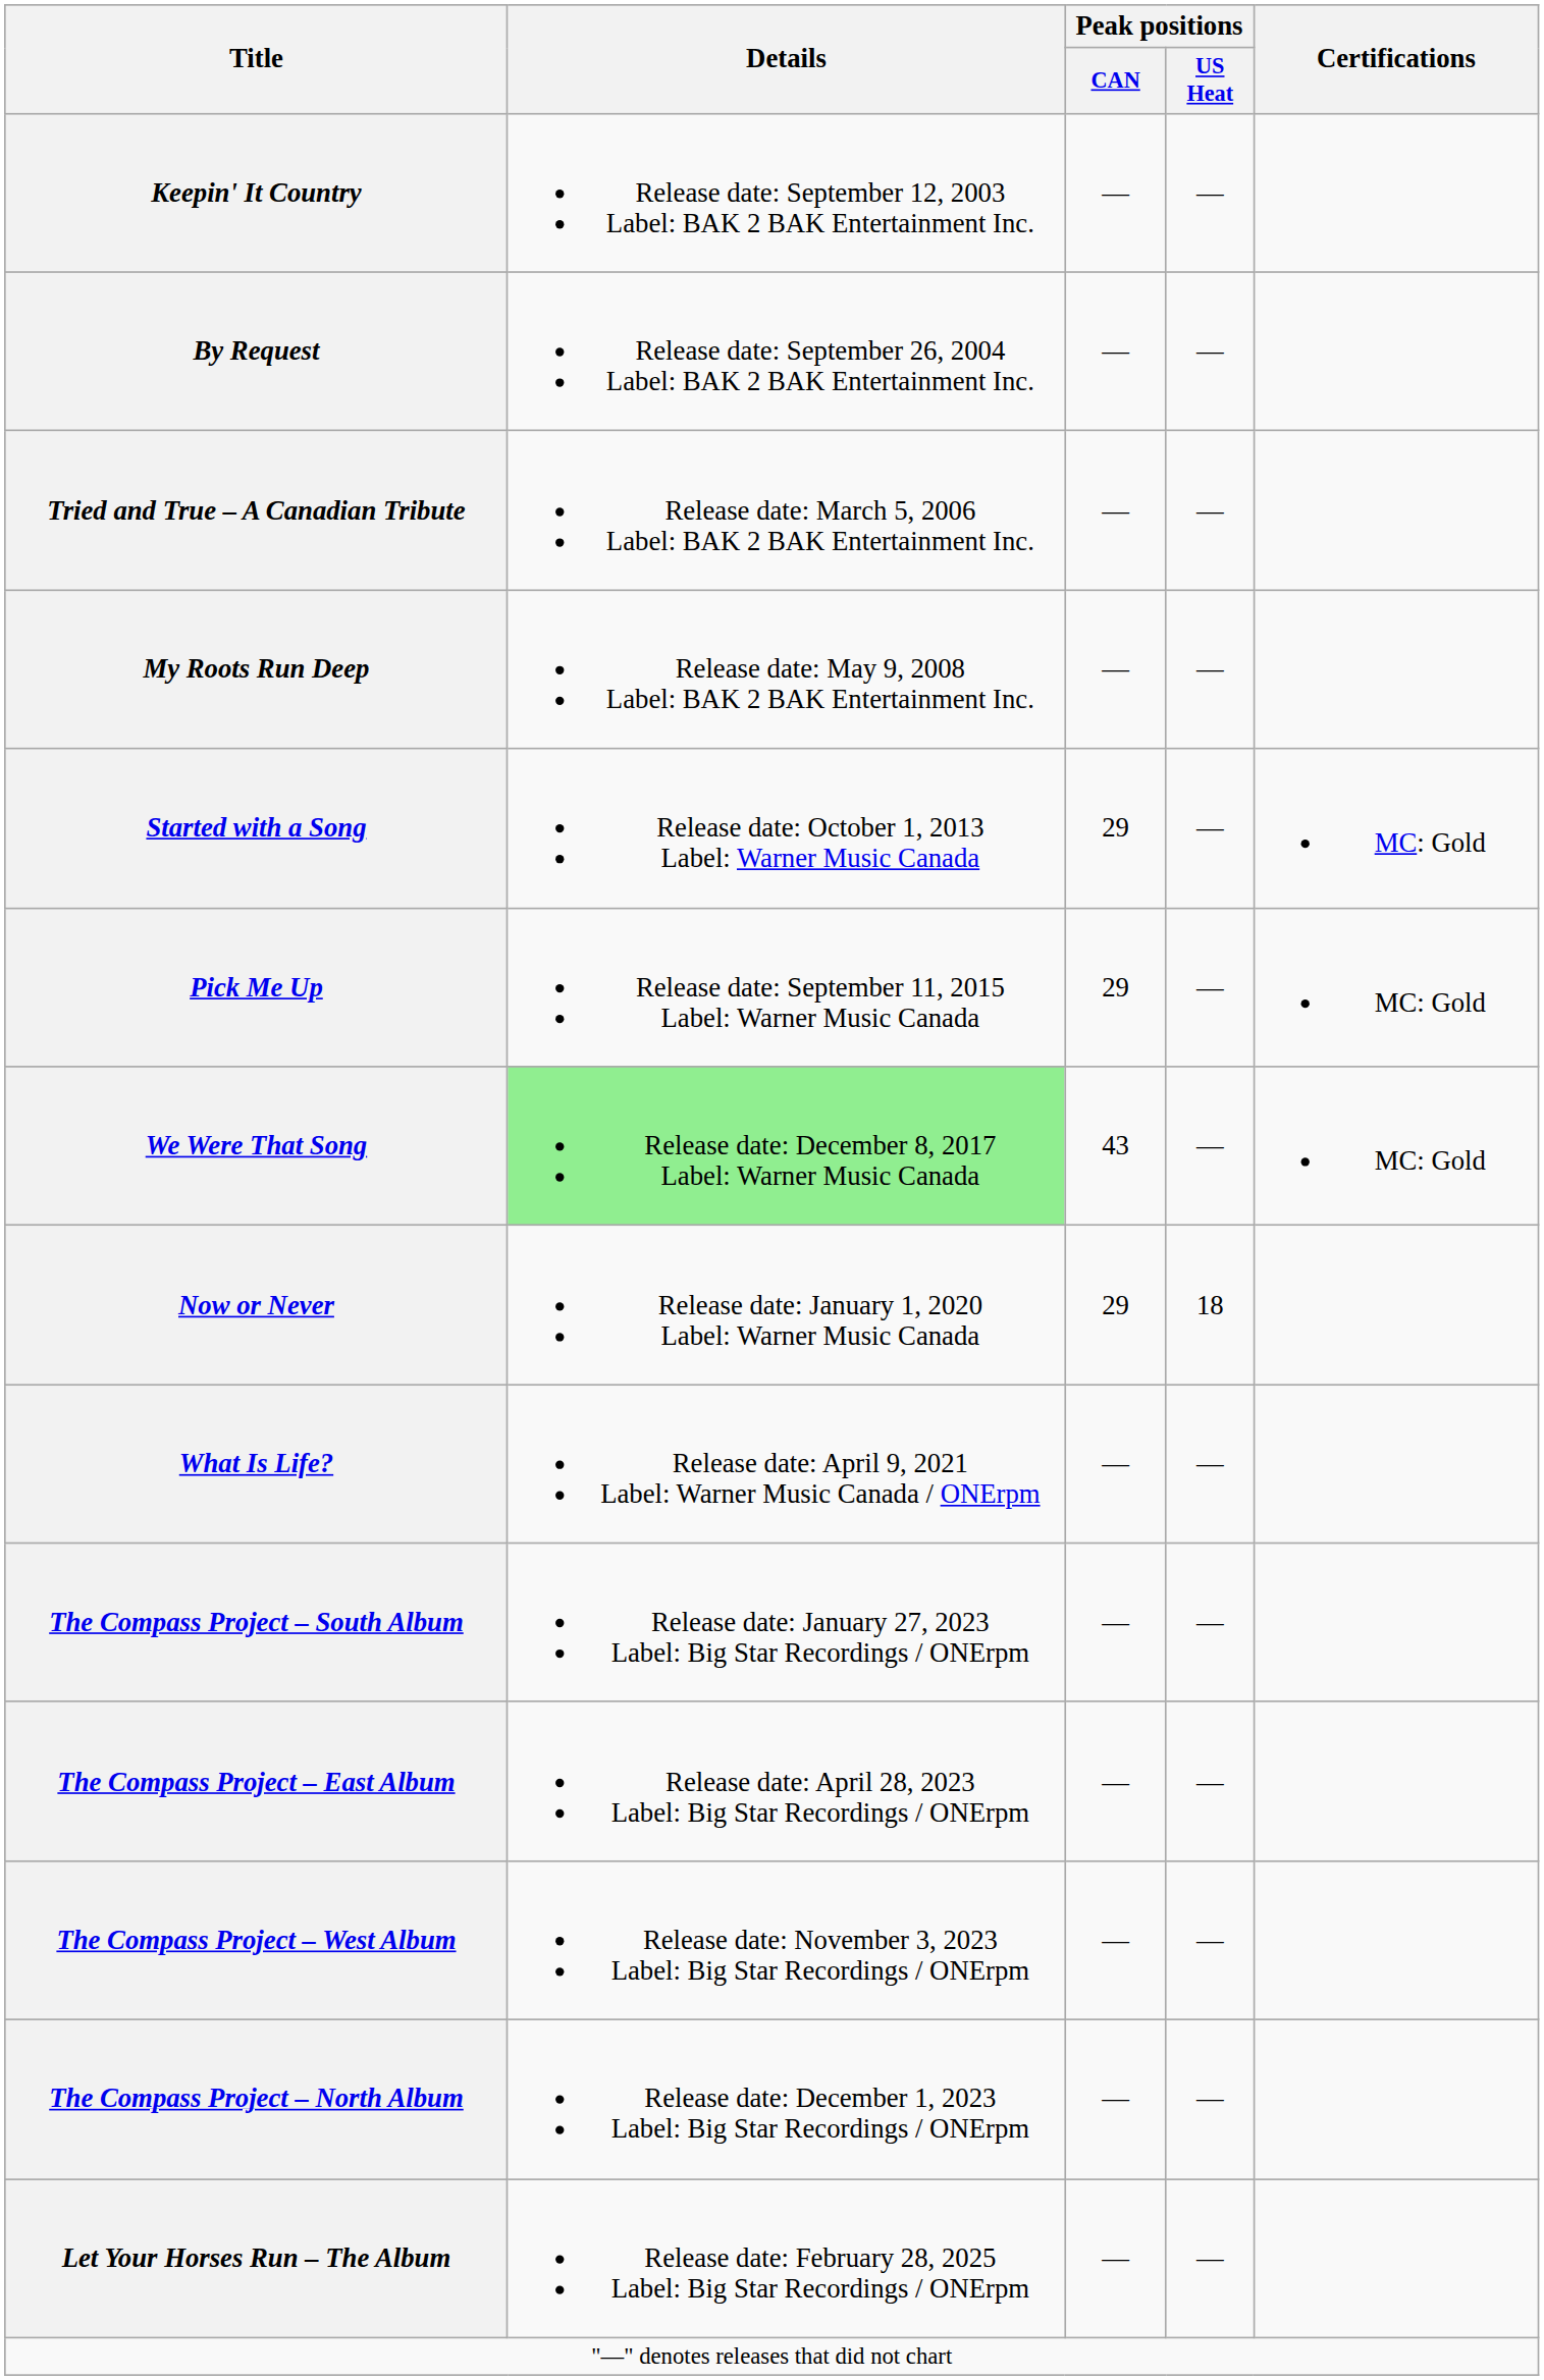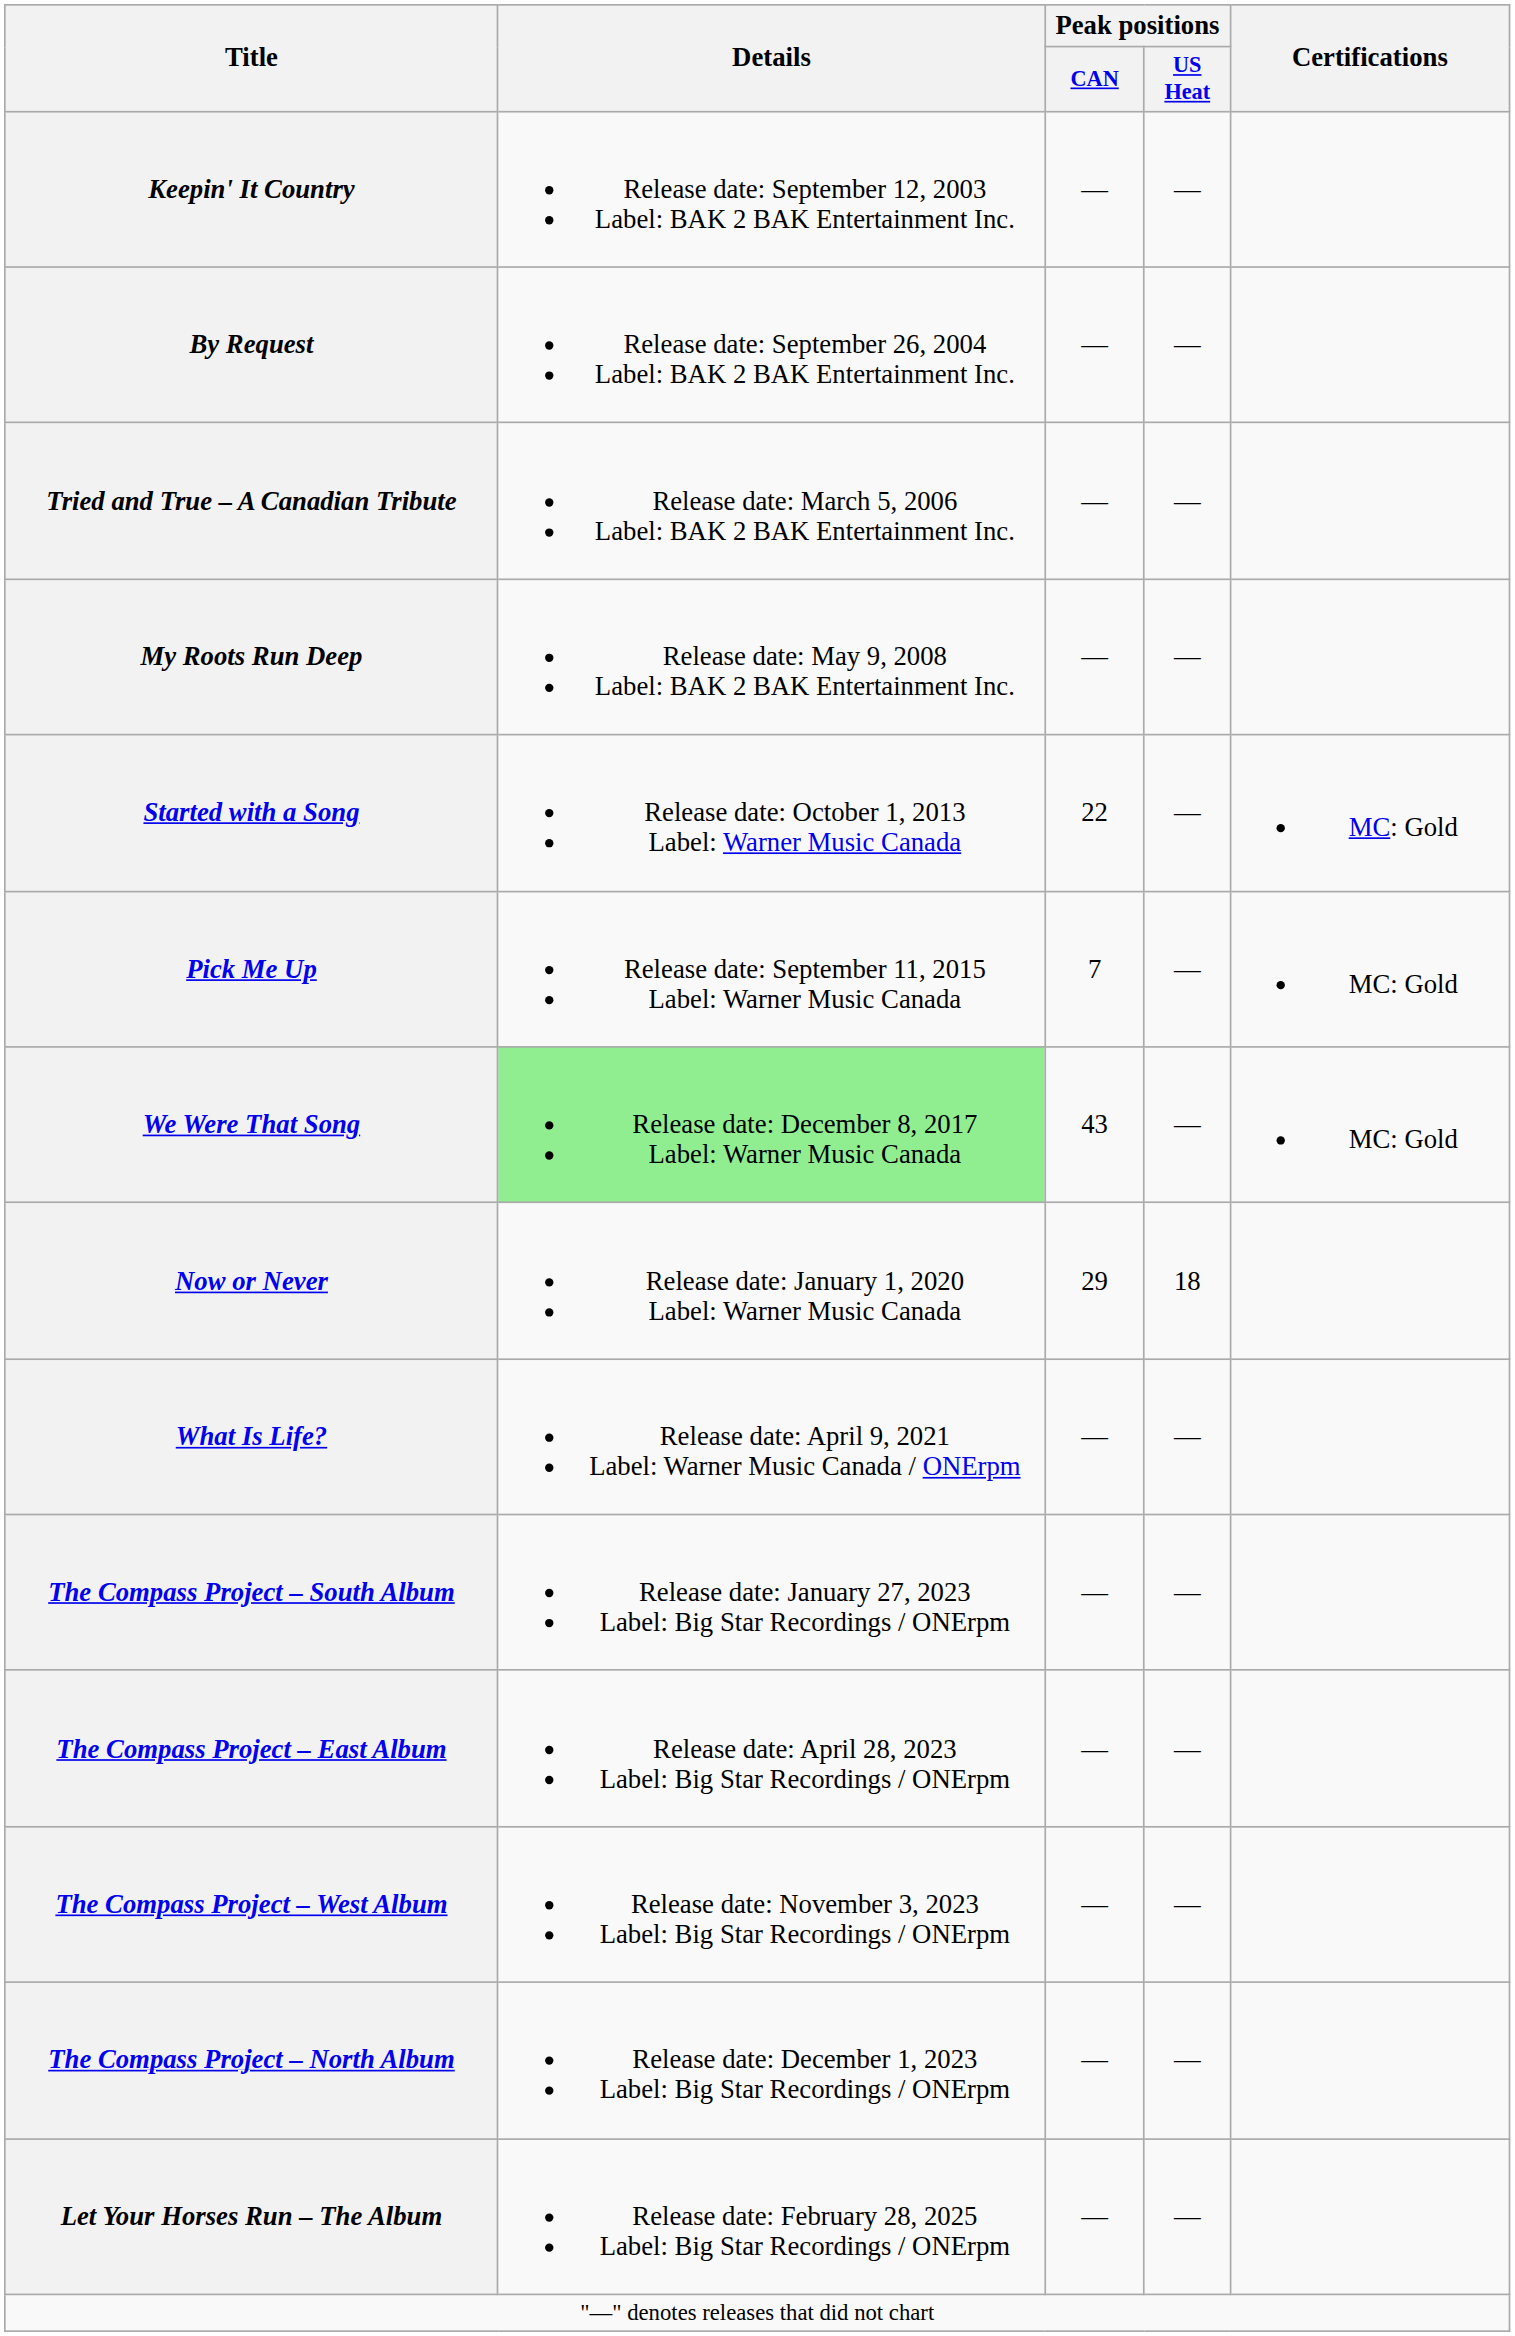 <table class="wikitable plainrowheaders" style="text-align:center;">
 <tr>
 <th rowspan="2" style="width:18em;">Title</th>
 <th rowspan="2" style="width:20em;">Details</th>
 <th colspan="2">Peak positions</th>
 <th rowspan="2" style="width:10em;">Certifications</th>
 </tr>
 <tr style="font-size:smaller;">
 <th style="width:4em;"><a href='#'>CAN</a><br></th>
 <th style="width:45px;"><a href='#'>US<br>Heat</a><br></th>
 </tr>
 <tr>
 <th scope="row"><em>Keepin' It Country</em></th>
 <td><br><ul><li>Release date: September 12, 2003</li><li>Label: BAK 2 BAK Entertainment Inc.</li></ul></td>
 <td>—</td>
 <td>—</td>
 <td></td>
 </tr>
 <tr>
 <th scope="row"><em>By Request</em></th>
 <td><br><ul><li>Release date: September 26, 2004</li><li>Label: BAK 2 BAK Entertainment Inc.</li></ul></td>
 <td>—</td>
 <td>—</td>
 <td></td>
 </tr>
 <tr>
 <th scope="row"><em>Tried and True – A Canadian Tribute</em></th>
 <td><br><ul><li>Release date: March 5, 2006</li><li>Label: BAK 2 BAK Entertainment Inc.</li></ul></td>
 <td>—</td>
 <td>—</td>
 <td></td>
 </tr>
 <tr>
 <th scope="row"><em>My Roots Run Deep</em></th>
 <td><br><ul><li>Release date: May 9, 2008</li><li>Label: BAK 2 BAK Entertainment Inc.</li></ul></td>
 <td>—</td>
 <td>—</td>
 <td></td>
 </tr>
 <tr>
 <th scope="row"><em><a href='#'>Started with a Song</a></em></th>
 <td><br><ul><li>Release date: October 1, 2013</li><li>Label: <a href='#'>Warner Music Canada</a></li></ul></td>
-<td>29</td>
+<td>22</td>
 <td>—</td>
 <td><br><ul><li><a href='#'>MC</a>: Gold</li></ul></td>
 </tr>
 <tr>
 <th scope="row"><em><a href='#'>Pick Me Up</a></em></th>
 <td><br><ul><li>Release date: September 11, 2015</li><li>Label: Warner Music Canada</li></ul></td>
-<td>29</td>
+<td>7</td>
 <td>—</td>
 <td><br><ul><li>MC: Gold</li></ul></td>
 </tr>
 <tr>
 <th scope="row"><em><a href='#'>We Were That Song</a></em></th>
 <td style="background: lightgreen;"><br><ul><li>Release date: December 8, 2017</li><li>Label: Warner Music Canada</li></ul></td>
 <td>43</td>
 <td>—</td>
 <td><br><ul><li>MC: Gold</li></ul></td>
 </tr>
 <tr>
 <th scope="row"><em><a href='#'>Now or Never</a></em></th>
 <td><br><ul><li>Release date: January 1, 2020</li><li>Label: Warner Music Canada</li></ul></td>
 <td>29</td>
 <td>18</td>
 <td></td>
 </tr>
 <tr>
 <th scope="row"><em><a href='#'>What Is Life?</a></em></th>
 <td><br><ul><li>Release date: April 9, 2021</li><li>Label: Warner Music Canada / <a href='#'>ONErpm</a></li></ul></td>
 <td>—</td>
 <td>—</td>
 <td></td>
 </tr>
 <tr>
 <th scope="row"><em><a href='#'>The Compass Project – South Album</a></em></th>
 <td><br><ul><li>Release date: January 27, 2023</li><li>Label: Big Star Recordings / ONErpm</li></ul></td>
 <td>—</td>
 <td>—</td>
 <td></td>
 </tr>
 <tr>
 <th scope="row"><em><a href='#'>The Compass Project – East Album</a></em></th>
 <td><br><ul><li>Release date: April 28, 2023</li><li>Label: Big Star Recordings / ONErpm</li></ul></td>
 <td>—</td>
 <td>—</td>
 <td></td>
 </tr>
 <tr>
 <th scope="row"><em><a href='#'>The Compass Project – West Album</a></em></th>
 <td><br><ul><li>Release date: November 3, 2023</li><li>Label: Big Star Recordings / ONErpm</li></ul></td>
 <td>—</td>
 <td>—</td>
 <td></td>
 </tr>
 <tr>
 <th scope="row"><em><a href='#'>The Compass Project – North Album</a></em></th>
 <td><br><ul><li>Release date: December 1, 2023</li><li>Label: Big Star Recordings / ONErpm</li></ul></td>
 <td>—</td>
 <td>—</td>
 <td></td>
 </tr>
 <tr>
 <th scope="row"><em>Let Your Horses Run – The Album</em></th>
 <td><br><ul><li>Release date: February 28, 2025</li><li>Label: Big Star Recordings / ONErpm</li></ul></td>
 <td>—</td>
 <td>—</td>
 <td></td>
 </tr>
 <tr>
 <td colspan="6" style="font-size:85%">"—" denotes releases that did not chart</td>
 </tr>
 </table>
